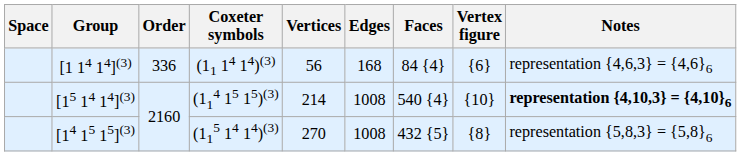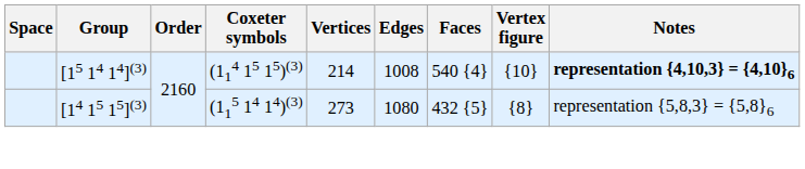 <table class="wikitable sortable">
 <tr>
 <th>Space</th>
 <th>Group</th>
 <th>Order</th>
 <th>Coxeter<br>symbols</th>
 <th>Vertices</th>
 <th>Edges</th>
 <th>Faces</th>
 <th>Vertex<br>figure</th>
 <th>Notes</th>
-</tr>
-<tr align=center BGCOLOR="#e0f0ff">
-<td></td>
-<td>[1 1<sup>4</sup> 1<sup>4</sup>]<sup>(3)</sup><br></td>
-<td>336</td>
-<td>(1<sub>1</sub> 1<sup>4</sup> 1<sup>4</sup>)<sup>(3)</sup><br></td>
-<td>56</td>
-<td>168</td>
-<td>84 {4}</td>
-<td>{6}</td>
-<td align=left> representation {4,6,3} = {4,6}<sub>6</sub></td>
 </tr>
 <tr align=center BGCOLOR="#e0f0ff">
 <td></td>
 <td>[1<sup>5</sup> 1<sup>4</sup> 1<sup>4</sup>]<sup>(3)</sup><br></td>
 <td rowspan=2>2160</td>
 <td>(1<sub>1</sub><sup>4</sup> 1<sup>5</sup> 1<sup>5</sup>)<sup>(3)</sup><br></td>
 <td>214</td>
 <td>1008</td>
 <td>540 {4}</td>
 <td>{10}</td>
 <td align=left><strong> representation {4,10,3} = {4,10}<sub>6</sub></strong></td>
 </tr>
 <tr align=center BGCOLOR="#e0f0ff">
 <td></td>
 <td>[1<sup>4</sup> 1<sup>5</sup> 1<sup>5</sup>]<sup>(3)</sup><br></td>
 <td>(1<sub>1</sub><sup>5</sup> 1<sup>4</sup> 1<sup>4</sup>)<sup>(3)</sup><br></td>
-<td>270</td>
-<td>1008</td>
+<td>273</td>
+<td>1080</td>
 <td>432 {5}</td>
 <td>{8}</td>
 <td align=left> representation {5,8,3} = {5,8}<sub>6</sub></td>
 </tr>
 </table>
